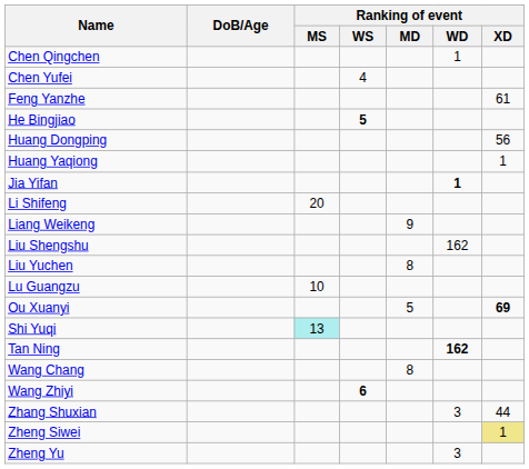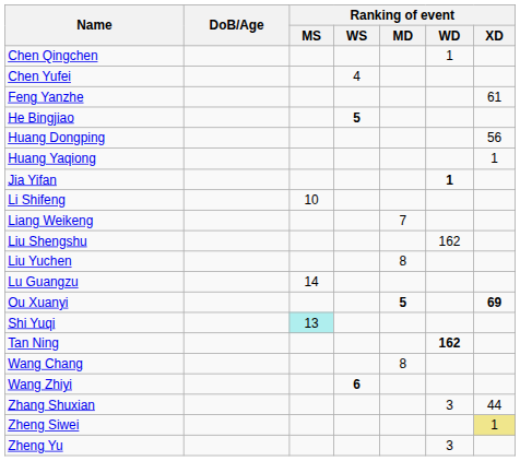 <table class="wikitable" style="width:600px; font-size:95%; text-align:center">
 <tr>
 <th rowspan="2" align="left">Name</th>
 <th rowspan="2" align="left">DoB/Age</th>
 <th colspan="5" align="center">Ranking of event</th>
 </tr>
 <tr>
 <th align="left">MS</th>
 <th align="left">WS</th>
 <th align="left">MD</th>
 <th align="left">WD</th>
 <th align="left">XD</th>
 </tr>
 <tr>
 <td align="left"><a href='#'>Chen Qingchen</a></td>
 <td align="left"></td>
 <td></td>
 <td></td>
 <td></td>
 <td>1</td>
 <td></td>
 </tr>
 <tr>
 <td align="left"><a href='#'>Chen Yufei</a></td>
 <td align="left"></td>
 <td></td>
 <td>4</td>
 <td></td>
 <td></td>
 <td></td>
 </tr>
 <tr>
 <td align="left"><a href='#'>Feng Yanzhe</a></td>
 <td align="left"></td>
 <td></td>
 <td></td>
 <td></td>
 <td></td>
 <td>61</td>
 </tr>
 <tr>
 <td align="left"><a href='#'>He Bingjiao</a></td>
 <td align="left"></td>
 <td></td>
 <td><strong>5</strong></td>
 <td></td>
 <td></td>
 <td></td>
 </tr>
 <tr>
 <td align="left"><a href='#'>Huang Dongping</a></td>
 <td align="left"></td>
 <td></td>
 <td></td>
 <td></td>
 <td></td>
 <td>56</td>
 </tr>
 <tr>
 <td align="left"><a href='#'>Huang Yaqiong</a></td>
 <td align="left"></td>
 <td></td>
 <td></td>
 <td></td>
 <td></td>
 <td>1</td>
 </tr>
 <tr>
 <td align="left"><a href='#'>Jia Yifan</a></td>
 <td align="left"></td>
 <td></td>
 <td></td>
 <td></td>
 <td><strong>1</strong></td>
 <td></td>
 </tr>
 <tr>
 <td align="left"><a href='#'>Li Shifeng</a></td>
 <td align="left"></td>
-<td>20</td>
+<td>10</td>
 <td></td>
 <td></td>
 <td></td>
 <td></td>
 </tr>
 <tr>
 <td align="left"><a href='#'>Liang Weikeng</a></td>
 <td align="left"></td>
 <td></td>
 <td></td>
-<td>9</td>
+<td>7</td>
 <td></td>
 <td></td>
 </tr>
 <tr>
 <td align="left"><a href='#'>Liu Shengshu</a></td>
 <td align="left"></td>
 <td></td>
 <td></td>
 <td></td>
 <td>162</td>
 <td></td>
 </tr>
 <tr>
 <td align="left"><a href='#'>Liu Yuchen</a></td>
 <td align="left"></td>
 <td></td>
 <td></td>
 <td>8</td>
 <td></td>
 <td></td>
 </tr>
 <tr>
 <td align="left"><a href='#'>Lu Guangzu</a></td>
 <td align="left"></td>
-<td>10</td>
+<td>14</td>
 <td></td>
 <td></td>
 <td></td>
 <td></td>
 </tr>
 <tr>
 <td align="left"><a href='#'>Ou Xuanyi</a></td>
 <td align="left"></td>
 <td></td>
 <td></td>
-<td>5</td>
+<td><strong>5</strong></td>
 <td></td>
 <td><strong>69</strong></td>
 </tr>
 <tr>
 <td align="left"><a href='#'>Shi Yuqi</a></td>
 <td align="left"></td>
 <td style="background: paleturquoise;">13</td>
 <td></td>
 <td></td>
 <td></td>
 <td></td>
 </tr>
 <tr>
 <td align="left"><a href='#'>Tan Ning</a></td>
 <td align="left"></td>
 <td></td>
 <td></td>
 <td></td>
 <td><strong>162</strong></td>
 <td></td>
 </tr>
 <tr>
 <td align="left"><a href='#'>Wang Chang</a></td>
 <td align="left"></td>
 <td></td>
 <td></td>
 <td>8</td>
 <td></td>
 <td></td>
 </tr>
 <tr>
 <td align="left"><a href='#'>Wang Zhiyi</a></td>
 <td align="left"></td>
 <td></td>
 <td><strong>6</strong></td>
 <td></td>
 <td></td>
 <td></td>
 </tr>
 <tr>
 <td align="left"><a href='#'>Zhang Shuxian</a></td>
 <td align="left"></td>
 <td></td>
 <td></td>
 <td></td>
 <td>3</td>
 <td>44</td>
 </tr>
 <tr>
 <td align="left"><a href='#'>Zheng Siwei</a></td>
 <td align="left"></td>
 <td></td>
 <td></td>
 <td></td>
 <td></td>
 <td style="background: khaki;">1</td>
 </tr>
 <tr>
 <td align="left"><a href='#'>Zheng Yu</a></td>
 <td align="left"></td>
 <td></td>
 <td></td>
 <td></td>
 <td>3</td>
 <td></td>
 </tr>
 </table>
